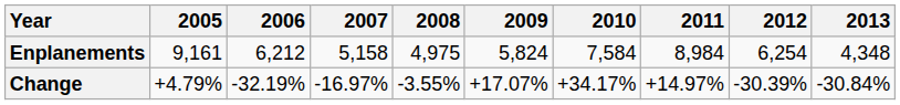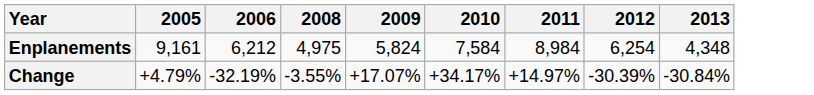 <table class="wikitable" style="font-size:95%;">
 <tr>
 <th style="text-align:left;">Year</th>
 <th style="text-align:right;">2005</th>
 <th style="text-align:right;">2006</th>
-<th style="text-align:right;">2007</th>
 <th style="text-align:right;">2008</th>
 <th style="text-align:right;">2009</th>
 <th style="text-align:right;">2010</th>
 <th style="text-align:right;">2011</th>
 <th style="text-align:right;">2012</th>
 <th style="text-align:right;">2013</th>
 </tr>
 <tr>
 <th style="text-align:left;">Enplanements</th>
 <td style="text-align:right;">9,161</td>
 <td style="text-align:right;">6,212</td>
-<td style="text-align:right;">5,158</td>
 <td style="text-align:right;">4,975</td>
 <td style="text-align:right;">5,824</td>
 <td style="text-align:right;">7,584</td>
 <td style="text-align:right;">8,984</td>
 <td style="text-align:right;">6,254</td>
 <td style="text-align:right;">4,348</td>
 </tr>
 <tr>
 <th style="text-align:left;">Change</th>
 <td style="text-align:right;">+4.79% </td>
 <td style="text-align:right;">-32.19% </td>
-<td style="text-align:right;">-16.97% </td>
 <td style="text-align:right;">-3.55% </td>
 <td style="text-align:right;">+17.07% </td>
 <td style="text-align:right;">+34.17% </td>
 <td style="text-align:right;">+14.97% </td>
 <td style="text-align:right;">-30.39% </td>
 <td style="text-align:right;">-30.84% </td>
 </tr>
 </table>
